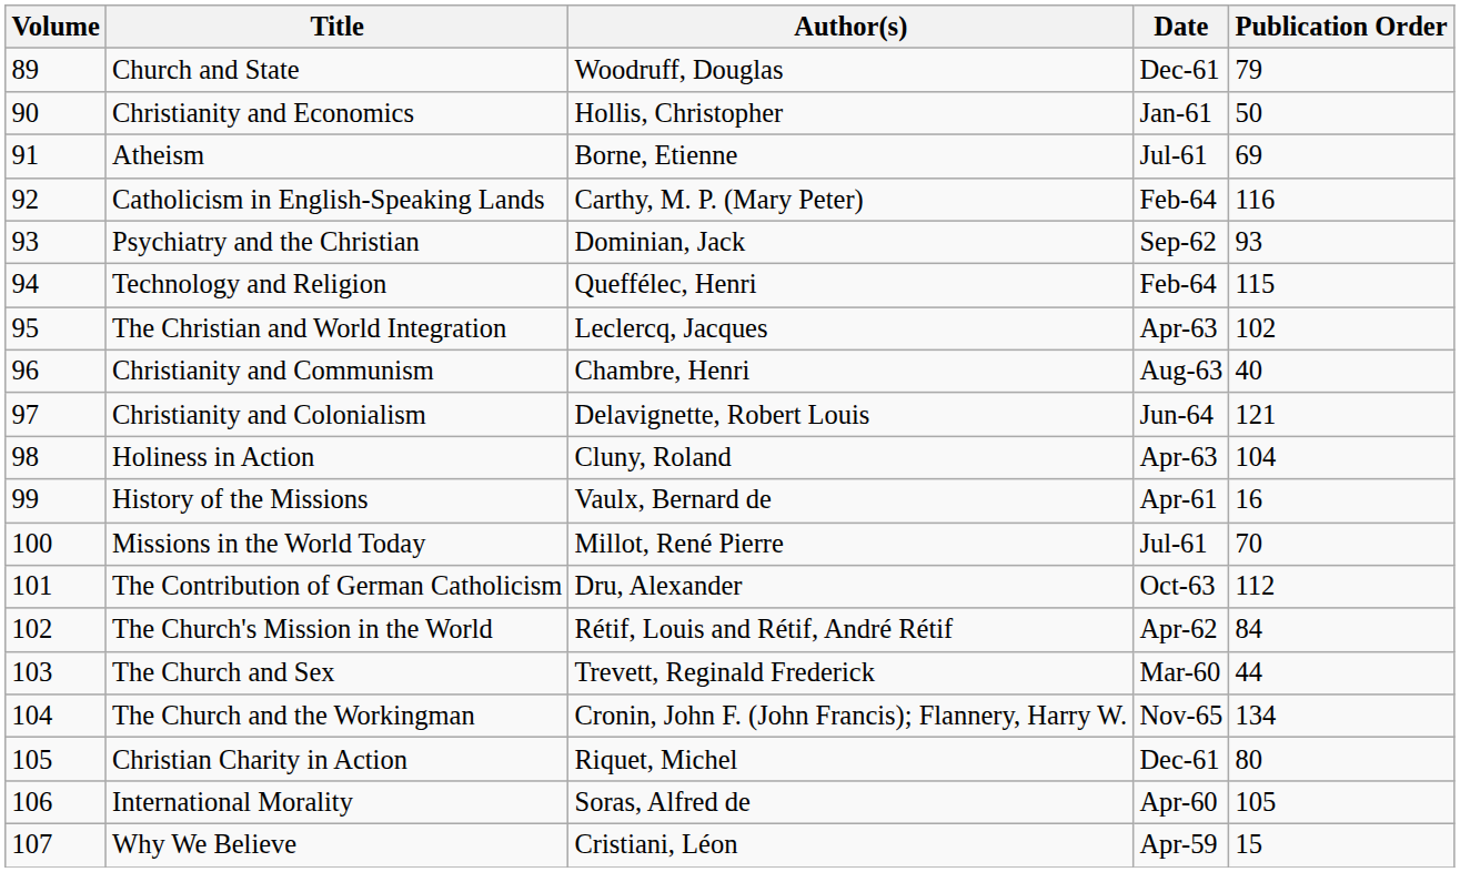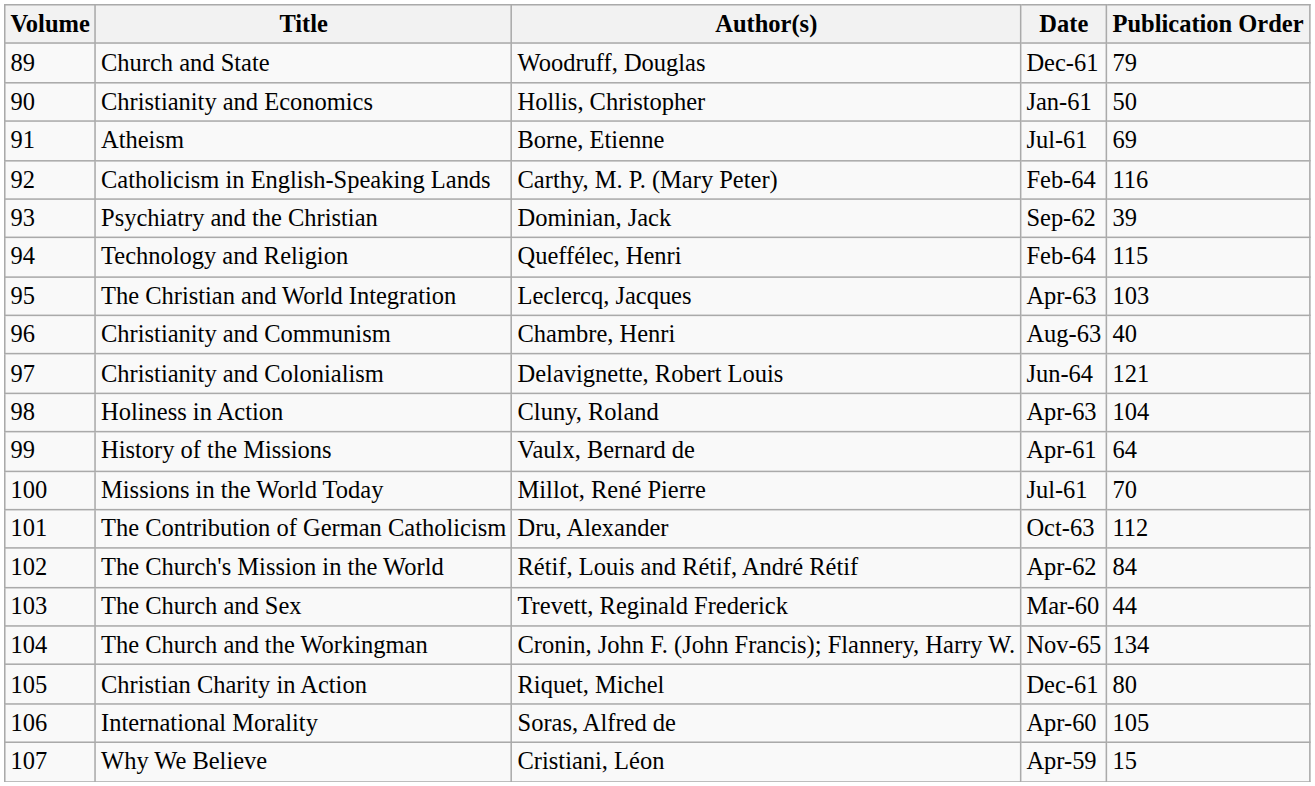 <table class="wikitable">
 <tr>
 <th>Volume</th>
 <th>Title</th>
 <th>Author(s)</th>
 <th>Date</th>
 <th>Publication Order</th>
 </tr>
 <tr>
 <td>89</td>
 <td>Church and State</td>
 <td>Woodruff, Douglas</td>
 <td>Dec-61</td>
 <td>79</td>
 </tr>
 <tr>
 <td>90</td>
 <td>Christianity and Economics</td>
 <td>Hollis, Christopher</td>
 <td>Jan-61</td>
 <td>50</td>
 </tr>
 <tr>
 <td>91</td>
 <td>Atheism</td>
 <td>Borne, Etienne</td>
 <td>Jul-61</td>
 <td>69</td>
 </tr>
 <tr>
 <td>92</td>
 <td>Catholicism in English-Speaking Lands</td>
 <td>Carthy, M. P. (Mary Peter)</td>
 <td>Feb-64</td>
 <td>116</td>
 </tr>
 <tr>
 <td>93</td>
 <td>Psychiatry and the Christian</td>
 <td>Dominian, Jack</td>
 <td>Sep-62</td>
-<td>93</td>
+<td>39</td>
 </tr>
 <tr>
 <td>94</td>
 <td>Technology and Religion</td>
 <td>Queffélec, Henri</td>
 <td>Feb-64</td>
 <td>115</td>
 </tr>
 <tr>
 <td>95</td>
 <td>The Christian and World Integration</td>
 <td>Leclercq, Jacques</td>
 <td>Apr-63</td>
-<td>102</td>
+<td>103</td>
 </tr>
 <tr>
 <td>96</td>
 <td>Christianity and Communism</td>
 <td>Chambre, Henri</td>
 <td>Aug-63</td>
 <td>40</td>
 </tr>
 <tr>
 <td>97</td>
 <td>Christianity and Colonialism</td>
 <td>Delavignette, Robert Louis</td>
 <td>Jun-64</td>
 <td>121</td>
 </tr>
 <tr>
 <td>98</td>
 <td>Holiness in Action</td>
 <td>Cluny, Roland</td>
 <td>Apr-63</td>
 <td>104</td>
 </tr>
 <tr>
 <td>99</td>
 <td>History of the Missions</td>
 <td>Vaulx, Bernard de</td>
 <td>Apr-61</td>
-<td>16</td>
+<td>64</td>
 </tr>
 <tr>
 <td>100</td>
 <td>Missions in the World Today</td>
 <td>Millot, René Pierre</td>
 <td>Jul-61</td>
 <td>70</td>
 </tr>
 <tr>
 <td>101</td>
 <td>The Contribution of German Catholicism</td>
 <td>Dru, Alexander</td>
 <td>Oct-63</td>
 <td>112</td>
 </tr>
 <tr>
 <td>102</td>
 <td>The Church's Mission in the World</td>
 <td>Rétif, Louis and Rétif, André Rétif</td>
 <td>Apr-62</td>
 <td>84</td>
 </tr>
 <tr>
 <td>103</td>
 <td>The Church and Sex</td>
 <td>Trevett, Reginald Frederick</td>
 <td>Mar-60</td>
 <td>44</td>
 </tr>
 <tr>
 <td>104</td>
 <td>The Church and the Workingman</td>
 <td>Cronin, John F. (John Francis); Flannery, Harry W.</td>
 <td>Nov-65</td>
 <td>134</td>
 </tr>
 <tr>
 <td>105</td>
 <td>Christian Charity in Action</td>
 <td>Riquet, Michel</td>
 <td>Dec-61</td>
 <td>80</td>
 </tr>
 <tr>
 <td>106</td>
 <td>International Morality</td>
 <td>Soras, Alfred de</td>
 <td>Apr-60</td>
 <td>105</td>
 </tr>
 <tr>
 <td>107</td>
 <td>Why We Believe</td>
 <td>Cristiani, Léon</td>
 <td>Apr-59</td>
 <td>15</td>
 </tr>
 </table>
